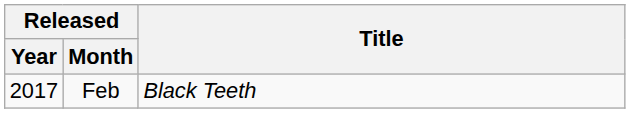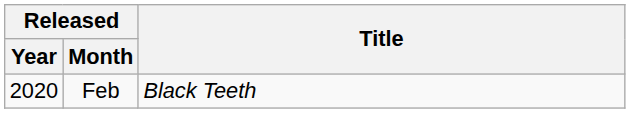 <table class="wikitable">
 <tr>
 <th colspan="2">Released</th>
 <th rowspan="2" width="350">Title</th>
 </tr>
 <tr>
 <th style="width:33px;">Year</th>
 <th style="width:44px;">Month</th>
 </tr>
 <tr>
-<td>2017</td>
+<td>2020</td>
 <td align="center">Feb</td>
 <td><em>Black Teeth</em></td>
 </tr>
 </table>
